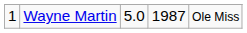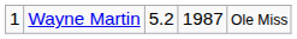 <table class="wikitable">
 <tr>
 </tr>
 <tr>
 <td>1</td>
 <td><a href='#'>Wayne Martin</a></td>
-<td>5.0</td>
+<td>5.2</td>
 <td>1987</td>
 <td style="font-size:80%;">Ole Miss</td>
 </tr>
 </table>
